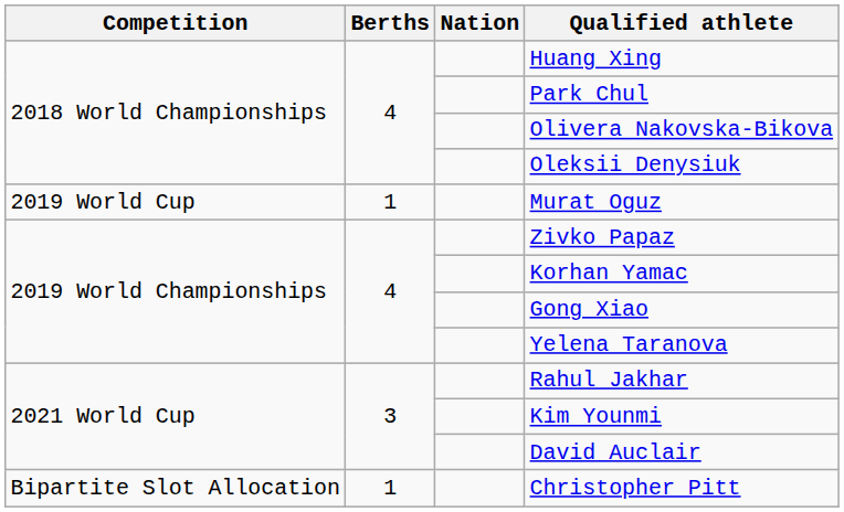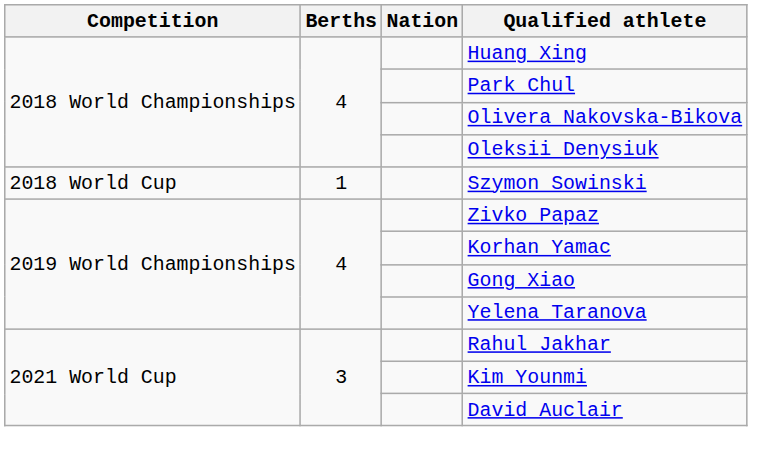 <table class="wikitable">
 <tr>
 <th>Competition</th>
 <th>Berths</th>
 <th>Nation</th>
 <th>Qualified athlete</th>
 </tr>
 <tr>
 <td rowspan=4>2018 World Championships</td>
 <td align=center rowspan=4>4</td>
 <td></td>
 <td><a href='#'>Huang Xing</a></td>
 </tr>
 <tr>
 <td></td>
 <td><a href='#'>Park Chul</a></td>
 </tr>
 <tr>
 <td></td>
 <td><a href='#'>Olivera Nakovska-Bikova</a></td>
 </tr>
 <tr>
 <td></td>
 <td><a href='#'>Oleksii Denysiuk</a></td>
 </tr>
 <tr>
-<td>2019 World Cup</td>
+<td>2018 World Cup</td>
 <td align=center>1</td>
 <td></td>
-<td><a href='#'>Murat Oguz</a></td>
+<td><a href='#'>Szymon Sowinski</a></td>
 </tr>
 <tr>
 <td rowspan=4>2019 World Championships</td>
 <td align=center rowspan=4>4</td>
 <td></td>
 <td><a href='#'>Zivko Papaz</a></td>
 </tr>
 <tr>
 <td></td>
 <td><a href='#'>Korhan Yamac</a></td>
 </tr>
 <tr>
 <td></td>
 <td><a href='#'>Gong Xiao</a></td>
 </tr>
 <tr>
 <td></td>
 <td><a href='#'>Yelena Taranova</a></td>
 </tr>
 <tr>
 <td rowspan="3">2021 World Cup</td>
 <td rowspan="3" align="center">3</td>
 <td></td>
 <td><a href='#'>Rahul Jakhar</a></td>
 </tr>
 <tr>
 <td></td>
 <td><a href='#'>Kim Younmi</a></td>
 </tr>
 <tr>
 <td></td>
 <td><a href='#'>David Auclair</a></td>
 </tr>
-<tr>
-<td>Bipartite Slot Allocation</td>
-<td align=center>1</td>
-<td></td>
-<td><a href='#'>Christopher Pitt</a></td>
-</tr>
 </table>
